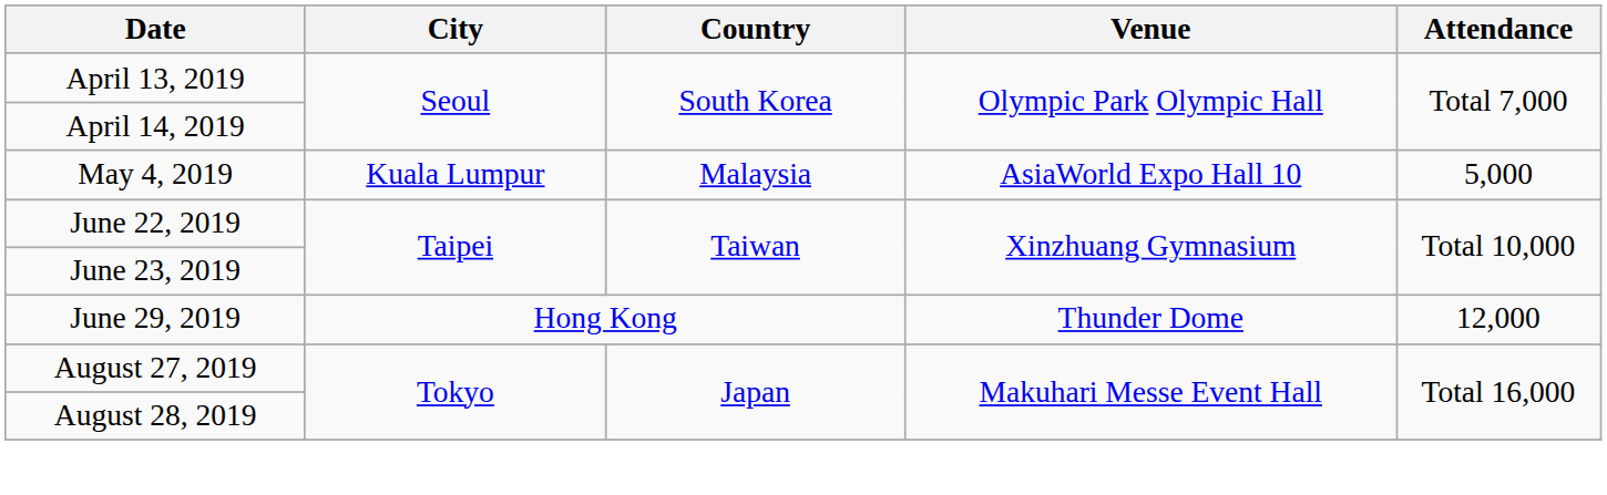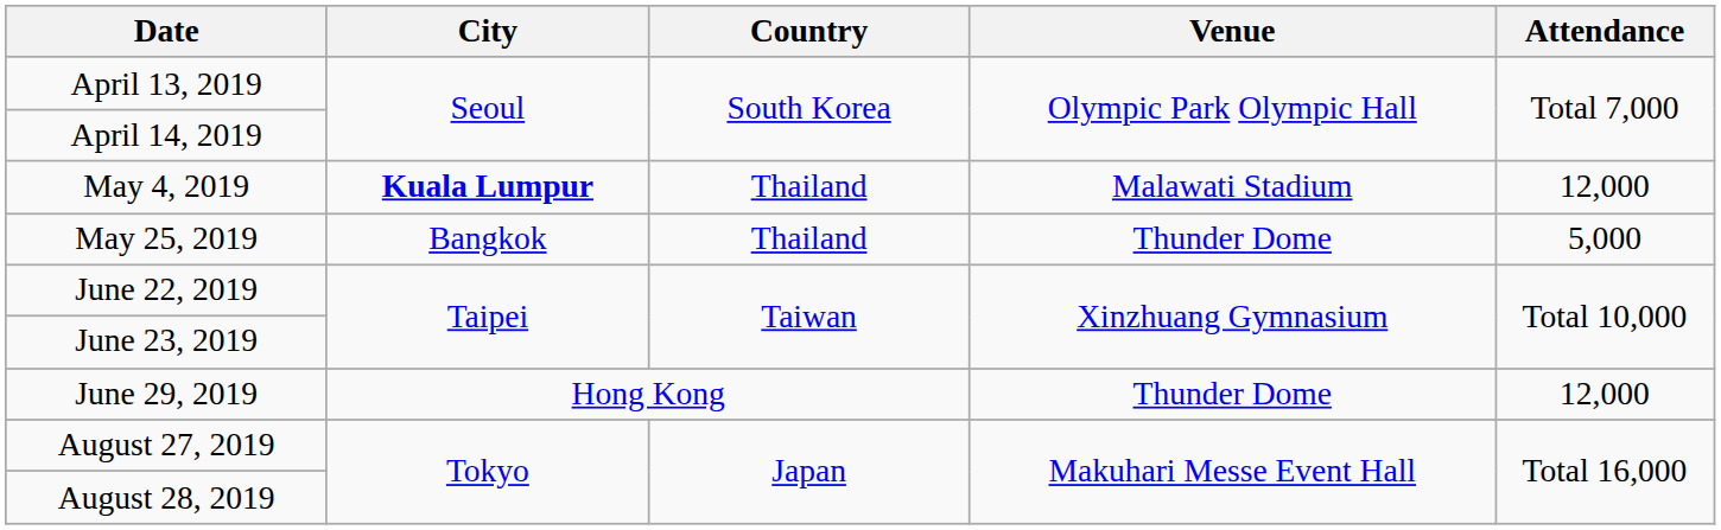 <table class="wikitable" style="text-align:center;">
 <tr>
 <th width="150">Date</th>
 <th width="150">City</th>
 <th width="150">Country</th>
 <th width="250">Venue</th>
 <th width="100">Attendance</th>
 </tr>
 <tr>
 <td>April 13, 2019</td>
 <td rowspan="2"><a href='#'>Seoul</a></td>
 <td rowspan="2"><a href='#'>South Korea</a></td>
 <td rowspan="2"><a href='#'>Olympic Park</a> <a href='#'>Olympic Hall</a></td>
 <td rowspan="2">Total 7,000</td>
 </tr>
 <tr>
 <td>April 14, 2019</td>
 </tr>
 <tr>
 <td>May 4, 2019</td>
-<td><a href='#'>Kuala Lumpur</a></td>
-<td><a href='#'>Malaysia</a></td>
-<td><a href='#'>AsiaWorld Expo Hall 10</a></td>
+<td><strong><a href='#'>Kuala Lumpur</a></strong></td>
+<td><a href='#'>Thailand</a></td>
+<td><a href='#'>Malawati Stadium</a></td>
+<td>12,000</td>
+</tr>
+<tr>
+<td>May 25, 2019</td>
+<td><a href='#'>Bangkok</a></td>
+<td><a href='#'>Thailand</a></td>
+<td><a href='#'>Thunder Dome</a></td>
 <td>5,000</td>
 </tr>
 <tr>
 <td>June 22, 2019</td>
 <td rowspan="2"><a href='#'>Taipei</a></td>
 <td rowspan="2"><a href='#'>Taiwan</a></td>
 <td rowspan="2"><a href='#'>Xinzhuang Gymnasium</a></td>
 <td rowspan="2">Total 10,000</td>
 </tr>
 <tr>
 <td>June 23, 2019</td>
 </tr>
 <tr>
 <td>June 29, 2019</td>
 <td colspan="2"><a href='#'>Hong Kong</a></td>
 <td><a href='#'>Thunder Dome</a></td>
 <td>12,000</td>
 </tr>
 <tr>
 <td>August 27, 2019</td>
 <td rowspan="2"><a href='#'>Tokyo</a></td>
 <td rowspan="2"><a href='#'>Japan</a></td>
 <td rowspan="2"><a href='#'>Makuhari Messe Event Hall</a></td>
 <td rowspan="2">Total 16,000</td>
 </tr>
 <tr>
 <td>August 28, 2019</td>
 </tr>
 </table>
